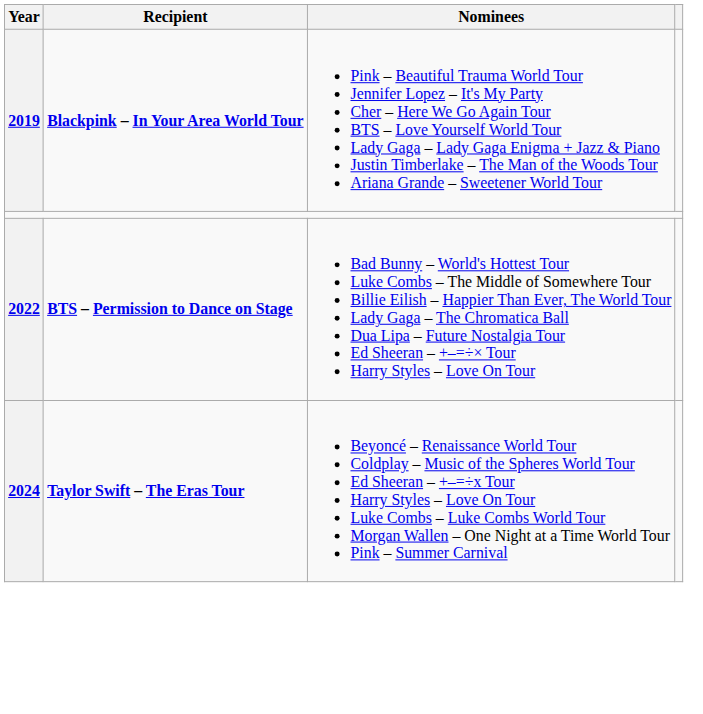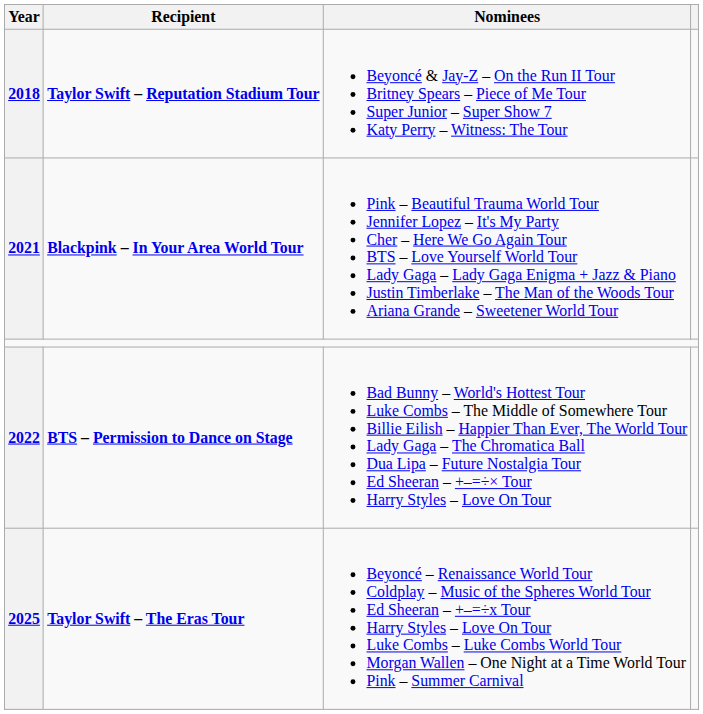 <table class="wikitable sortable">
 <tr>
 <th scope="col">Year</th>
 <th scope="col">Recipient</th>
 <th scope="col" class=unsortable>Nominees</th>
 <th scope="col" class=unsortable></th>
 </tr>
 <tr>
-<th scope="row"><a href='#'>2019</a></th>
+<th scope="row"><a href='#'>2018</a></th>
+<td> <strong><a href='#'>Taylor Swift</a> – <a href='#'>Reputation Stadium Tour</a></strong></td>
+<td><br><ul><li><a href='#'>Beyoncé</a> & <a href='#'>Jay-Z</a> – <a href='#'>On the Run II Tour</a></li><li><a href='#'>Britney Spears</a> – <a href='#'>Piece of Me Tour</a></li><li><a href='#'>Super Junior</a> – <a href='#'>Super Show 7</a></li><li><a href='#'>Katy Perry</a> – <a href='#'>Witness: The Tour</a></li></ul></td>
+<td style="text-align:center;"></td>
+</tr>
+<tr>
+<th scope="row"><a href='#'>2021</a></th>
 <td> <strong><a href='#'>Blackpink</a> – <a href='#'>In Your Area World Tour</a></strong></td>
 <td><br><ul><li><a href='#'>Pink</a> – <a href='#'>Beautiful Trauma World Tour</a></li><li><a href='#'>Jennifer Lopez</a> – <a href='#'>It's My Party</a></li><li><a href='#'>Cher</a> – <a href='#'>Here We Go Again Tour</a></li><li><a href='#'>BTS</a> – <a href='#'>Love Yourself World Tour</a></li><li><a href='#'>Lady Gaga</a> – <a href='#'>Lady Gaga Enigma + Jazz & Piano</a></li><li><a href='#'>Justin Timberlake</a> – <a href='#'>The Man of the Woods Tour</a></li><li><a href='#'>Ariana Grande</a> – <a href='#'>Sweetener World Tour</a></li></ul></td>
 <td style="text-align:center;"></td>
 </tr>
 <tr>
 <td colspan='4'></td>
 </tr>
 <tr>
 <th scope="row"><a href='#'>2022</a></th>
 <td> <strong><a href='#'>BTS</a> – <a href='#'>Permission to Dance on Stage</a></strong></td>
 <td><br><ul><li><a href='#'>Bad Bunny</a> – <a href='#'>World's Hottest Tour</a></li><li><a href='#'>Luke Combs</a> – The Middle of Somewhere Tour</li><li><a href='#'>Billie Eilish</a> – <a href='#'>Happier Than Ever, The World Tour</a></li><li><a href='#'>Lady Gaga</a> – <a href='#'>The Chromatica Ball</a></li><li><a href='#'>Dua Lipa</a> – <a href='#'>Future Nostalgia Tour</a></li><li><a href='#'>Ed Sheeran</a> – <a href='#'>+–=÷× Tour</a></li><li><a href='#'>Harry Styles</a> – <a href='#'>Love On Tour</a></li></ul></td>
 <td style="text-align:center;"></td>
 </tr>
 <tr>
-<th scope="row"><a href='#'>2024</a></th>
+<th scope="row"><a href='#'>2025</a></th>
 <td> <strong><a href='#'>Taylor Swift</a> – <a href='#'>The Eras Tour</a></strong></td>
 <td><br><ul><li><a href='#'>Beyoncé</a> – <a href='#'>Renaissance World Tour</a></li><li><a href='#'>Coldplay</a> – <a href='#'>Music of the Spheres World Tour</a></li><li><a href='#'>Ed Sheeran</a> – <a href='#'>+–=÷x Tour</a></li><li><a href='#'>Harry Styles</a> – <a href='#'>Love On Tour</a></li><li><a href='#'>Luke Combs</a> – <a href='#'>Luke Combs World Tour</a></li><li><a href='#'>Morgan Wallen</a> – One Night at a Time World Tour</li><li><a href='#'>Pink</a> – <a href='#'>Summer Carnival</a></li></ul></td>
 <td style="text-align:center;"></td>
 </tr>
 </table>
